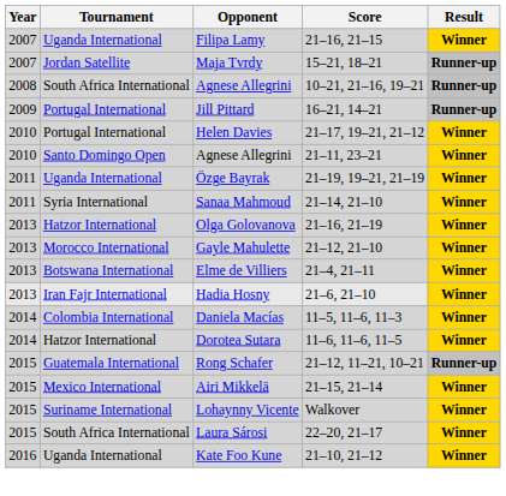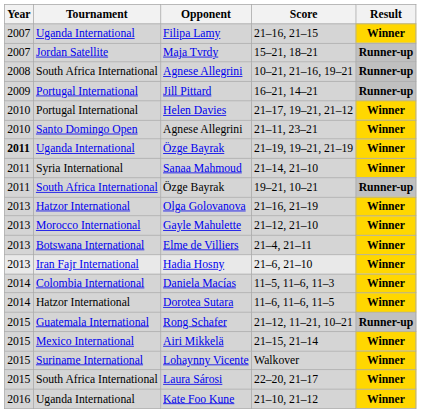 <table class="sortable wikitable" style="font-size: 90%;">
 <tr>
 <th>Year</th>
 <th>Tournament</th>
 <th>Opponent</th>
 <th>Score</th>
 <th>Result</th>
 </tr>
 <tr bgcolor=#D5D5D5>
 <td>2007</td>
 <td><a href='#'>Uganda International</a></td>
 <td> <a href='#'>Filipa Lamy</a></td>
 <td>21–16, 21–15</td>
 <td style="text-align:center; background:gold"><strong>Winner</strong></td>
 </tr>
 <tr bgcolor=#D5D5D5>
 <td>2007</td>
 <td><a href='#'>Jordan Satellite</a></td>
 <td> <a href='#'>Maja Tvrdy</a></td>
 <td>15–21, 18–21</td>
 <td style="text-align:center; background:silver"><strong>Runner-up</strong></td>
 </tr>
 <tr bgcolor=#D5D5D5>
 <td>2008</td>
 <td>South Africa International</td>
 <td> <a href='#'>Agnese Allegrini</a></td>
 <td>10–21, 21–16, 19–21</td>
 <td style="text-align:center; background:silver"><strong>Runner-up</strong></td>
 </tr>
 <tr bgcolor=#D5D5D5>
 <td>2009</td>
 <td><a href='#'>Portugal International</a></td>
 <td> <a href='#'>Jill Pittard</a></td>
 <td>16–21, 14–21</td>
 <td style="text-align:center; background:silver"><strong>Runner-up</strong></td>
 </tr>
 <tr bgcolor=#D5D5D5>
 <td>2010</td>
 <td>Portugal International</td>
 <td> <a href='#'>Helen Davies</a></td>
 <td>21–17, 19–21, 21–12</td>
 <td style="text-align:center; background:gold"><strong>Winner</strong></td>
 </tr>
 <tr bgcolor=#D5D5D5>
 <td>2010</td>
 <td><a href='#'>Santo Domingo Open</a></td>
 <td> Agnese Allegrini</td>
 <td>21–11, 23–21</td>
 <td style="text-align:center; background:gold"><strong>Winner</strong></td>
 </tr>
 <tr bgcolor=#D5D5D5>
-<td>2011</td>
+<td><strong>2011</strong></td>
 <td><a href='#'>Uganda International</a></td>
 <td> <a href='#'>Özge Bayrak</a></td>
 <td>21–19, 19–21, 21–19</td>
 <td style="text-align:center; background:gold"><strong>Winner</strong></td>
 </tr>
 <tr bgcolor=#D5D5D5>
 <td>2011</td>
 <td>Syria International</td>
 <td> <a href='#'>Sanaa Mahmoud</a></td>
 <td>21–14, 21–10</td>
 <td style="text-align:center; background:gold"><strong>Winner</strong></td>
+</tr>
+<tr bgcolor=#D5D5D5>
+<td>2011</td>
+<td><a href='#'>South Africa International</a></td>
+<td> Özge Bayrak</td>
+<td>19–21, 10–21</td>
+<td style="text-align:center; background:silver"><strong>Runner-up</strong></td>
 </tr>
 <tr bgcolor=#D5D5D5>
 <td>2013</td>
 <td><a href='#'>Hatzor International</a></td>
 <td> <a href='#'>Olga Golovanova</a></td>
 <td>21–16, 21–19</td>
 <td style="text-align:center; background:gold"><strong>Winner</strong></td>
 </tr>
 <tr bgcolor=#D5D5D5>
 <td>2013</td>
 <td><a href='#'>Morocco International</a></td>
 <td> <a href='#'>Gayle Mahulette</a></td>
 <td>21–12, 21–10</td>
 <td style="text-align:center; background:gold"><strong>Winner</strong></td>
 </tr>
 <tr bgcolor=#D5D5D5>
 <td>2013</td>
 <td><a href='#'>Botswana International</a></td>
 <td> <a href='#'>Elme de Villiers</a></td>
 <td>21–4, 21–11</td>
 <td style="text-align:center; background:gold"><strong>Winner</strong></td>
 </tr>
 <tr bgcolor=#E9E9E9>
 <td>2013</td>
 <td><a href='#'>Iran Fajr International</a></td>
 <td> <a href='#'>Hadia Hosny</a></td>
 <td>21–6, 21–10</td>
 <td style="text-align:center; background:gold"><strong>Winner</strong></td>
 </tr>
 <tr bgcolor=#D5D5D5>
 <td>2014</td>
 <td><a href='#'>Colombia International</a></td>
 <td> <a href='#'>Daniela Macías</a></td>
 <td>11–5, 11–6, 11–3</td>
 <td style="text-align:center; background:gold"><strong>Winner</strong></td>
 </tr>
 <tr bgcolor=#D5D5D5>
 <td>2014</td>
 <td>Hatzor International</td>
 <td> <a href='#'>Dorotea Sutara</a></td>
 <td>11–6, 11–6, 11–5</td>
 <td style="text-align:center; background:gold"><strong>Winner</strong></td>
 </tr>
 <tr bgcolor=#D5D5D5>
 <td>2015</td>
 <td><a href='#'>Guatemala International</a></td>
 <td> <a href='#'>Rong Schafer</a></td>
 <td>21–12, 11–21, 10–21</td>
 <td style="text-align:center; background:silver"><strong>Runner-up</strong></td>
 </tr>
 <tr bgcolor=#D5D5D5>
 <td>2015</td>
 <td><a href='#'>Mexico International</a></td>
 <td> <a href='#'>Airi Mikkelä</a></td>
 <td>21–15, 21–14</td>
 <td style="text-align:center; background:gold"><strong>Winner</strong></td>
 </tr>
 <tr bgcolor=#D5D5D5>
 <td>2015</td>
 <td><a href='#'>Suriname International</a></td>
 <td> <a href='#'>Lohaynny Vicente</a></td>
 <td>Walkover</td>
 <td style="text-align:center; background:gold"><strong>Winner</strong></td>
 </tr>
 <tr bgcolor=#D5D5D5>
 <td>2015</td>
 <td>South Africa International</td>
 <td> <a href='#'>Laura Sárosi</a></td>
 <td>22–20, 21–17</td>
 <td style="text-align:center; background:gold"><strong>Winner</strong></td>
 </tr>
 <tr bgcolor=#D5D5D5>
 <td>2016</td>
 <td>Uganda International</td>
 <td> <a href='#'>Kate Foo Kune</a></td>
 <td>21–10, 21–12</td>
 <td style="text-align:center; background:gold"><strong>Winner</strong></td>
 </tr>
 </table>
